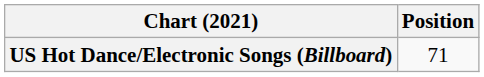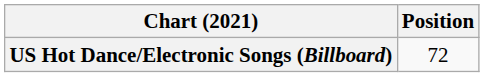 <table class="wikitable plainrowheaders" style="text-align:center">
 <tr>
 <th scope="col">Chart (2021)</th>
 <th scope="col">Position</th>
 </tr>
 <tr>
 <th scope="row">US Hot Dance/Electronic Songs (<em>Billboard</em>)</th>
-<td>71</td>
+<td>72</td>
 </tr>
 </table>
